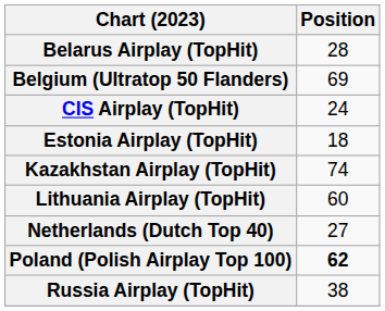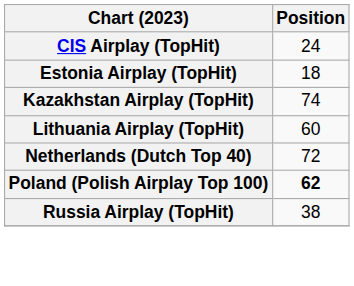 <table class="wikitable sortable plainrowheaders" style="text-align:center">
 <tr>
 <th scope="col">Chart (2023)</th>
 <th scope="col">Position</th>
-</tr>
-<tr>
-<th scope="row">Belarus Airplay (TopHit)</th>
-<td>28</td>
-</tr>
-<tr>
-<th scope="row">Belgium (Ultratop 50 Flanders)</th>
-<td>69</td>
 </tr>
 <tr>
 <th scope="row"><a href='#'>CIS</a> Airplay (TopHit)</th>
 <td>24</td>
 </tr>
 <tr>
 <th scope="row">Estonia Airplay (TopHit)</th>
 <td>18</td>
 </tr>
 <tr>
 <th scope="row">Kazakhstan Airplay (TopHit)</th>
 <td>74</td>
 </tr>
 <tr>
 <th scope="row">Lithuania Airplay (TopHit)</th>
 <td>60</td>
 </tr>
 <tr>
 <th scope="row">Netherlands (Dutch Top 40)</th>
-<td>27</td>
+<td>72</td>
 </tr>
 <tr>
 <th scope="row">Poland (Polish Airplay Top 100)</th>
 <td><strong>62</strong></td>
 </tr>
 <tr>
 <th scope="row">Russia Airplay (TopHit)</th>
 <td>38</td>
 </tr>
 <tr>
 </tr>
 </table>
